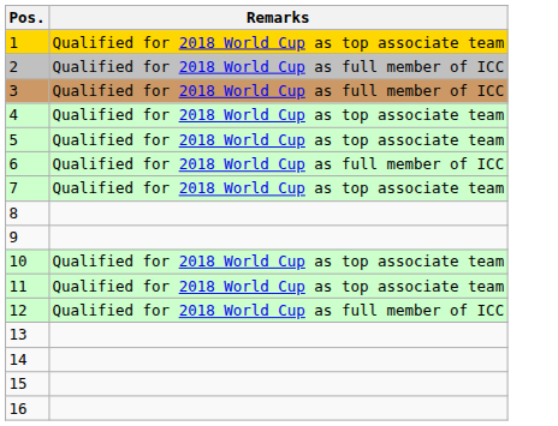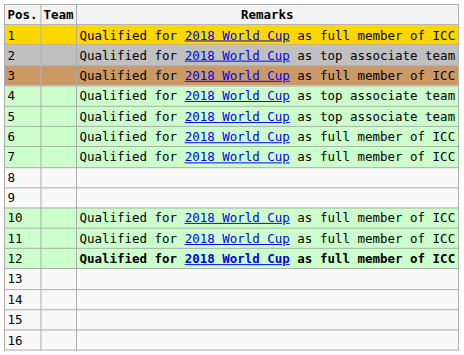 <table class="wikitable">
 <tr>
 <th width=>Pos.</th>
+<th width=>Team</th>
 <th width=>Remarks</th>
 </tr>
 <tr style="background:gold;">
 <td>1</td>
-<td>Qualified for <a href='#'>2018 World Cup</a> as top associate team</td>
+<td></td>
+<td>Qualified for <a href='#'>2018 World Cup</a> as full member of ICC</td>
 </tr>
 <tr style="background:silver;">
 <td>2</td>
-<td>Qualified for <a href='#'>2018 World Cup</a> as full member of ICC</td>
+<td></td>
+<td>Qualified for <a href='#'>2018 World Cup</a> as top associate team</td>
 </tr>
 <tr style="background:#cc9966;">
 <td>3</td>
+<td></td>
 <td>Qualified for <a href='#'>2018 World Cup</a> as full member of ICC</td>
 </tr>
 <tr style="background:#cfc;">
 <td>4</td>
+<td></td>
 <td>Qualified for <a href='#'>2018 World Cup</a> as top associate team</td>
 </tr>
 <tr style="background:#cfc;">
 <td>5</td>
+<td></td>
 <td>Qualified for <a href='#'>2018 World Cup</a> as top associate team</td>
 </tr>
 <tr style="background:#cfc;">
 <td>6</td>
+<td></td>
 <td>Qualified for <a href='#'>2018 World Cup</a> as full member of ICC</td>
 </tr>
 <tr style="background:#cfc;">
 <td>7</td>
-<td>Qualified for <a href='#'>2018 World Cup</a> as top associate team</td>
+<td></td>
+<td>Qualified for <a href='#'>2018 World Cup</a> as full member of ICC</td>
 </tr>
 <tr>
 <td>8</td>
+<td></td>
 <td></td>
 </tr>
 <tr>
 <td>9</td>
 <td></td>
+<td></td>
 </tr>
 <tr style="background:#cfc;">
 <td>10</td>
-<td>Qualified for <a href='#'>2018 World Cup</a> as top associate team</td>
+<td></td>
+<td>Qualified for <a href='#'>2018 World Cup</a> as full member of ICC</td>
 </tr>
 <tr style="background:#cfc;">
 <td>11</td>
-<td>Qualified for <a href='#'>2018 World Cup</a> as top associate team</td>
+<td></td>
+<td>Qualified for <a href='#'>2018 World Cup</a> as full member of ICC</td>
 </tr>
 <tr style="background:#cfc;">
 <td>12</td>
-<td>Qualified for <a href='#'>2018 World Cup</a> as full member of ICC</td>
+<td></td>
+<td><strong>Qualified for <a href='#'>2018 World Cup</a> as full member of ICC</strong></td>
 </tr>
 <tr>
 <td>13</td>
+<td></td>
 <td></td>
 </tr>
 <tr>
 <td>14</td>
 <td></td>
+<td></td>
 </tr>
 <tr>
 <td>15</td>
+<td></td>
 <td></td>
 </tr>
 <tr>
 <td>16</td>
 <td></td>
+<td></td>
 </tr>
 </table>
